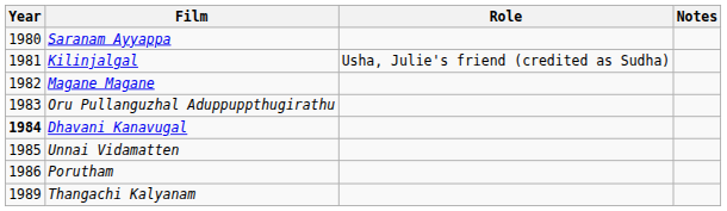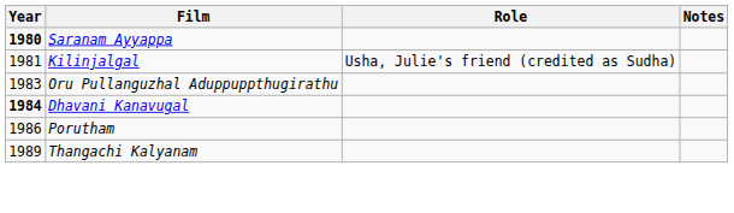 <table class="wikitable">
 <tr>
 <th>Year</th>
 <th>Film</th>
 <th>Role</th>
 <th>Notes</th>
 </tr>
 <tr>
-<td>1980</td>
+<td><strong>1980</strong></td>
 <td><em><a href='#'>Saranam Ayyappa</a></em></td>
 <td></td>
 <td></td>
 </tr>
 <tr>
 <td>1981</td>
 <td><em><a href='#'>Kilinjalgal</a></em></td>
 <td>Usha, Julie's friend (credited as Sudha)</td>
 <td></td>
 </tr>
 <tr>
-<td>1982</td>
-<td><em><a href='#'>Magane Magane</a></em></td>
-<td></td>
-<td></td>
-</tr>
-<tr>
 <td>1983</td>
 <td><em>Oru Pullanguzhal Aduppuppthugirathu</em></td>
 <td></td>
 <td></td>
 </tr>
 <tr>
 <td><strong>1984</strong></td>
 <td><em><a href='#'>Dhavani Kanavugal</a></em></td>
-<td></td>
-<td></td>
-</tr>
-<tr>
-<td>1985</td>
-<td><em>Unnai Vidamatten</em></td>
 <td></td>
 <td></td>
 </tr>
 <tr>
 <td>1986</td>
 <td><em>Porutham</em></td>
 <td></td>
 <td></td>
 </tr>
 <tr>
 <td>1989</td>
 <td><em>Thangachi Kalyanam</em></td>
 <td></td>
 <td></td>
 </tr>
 </table>
